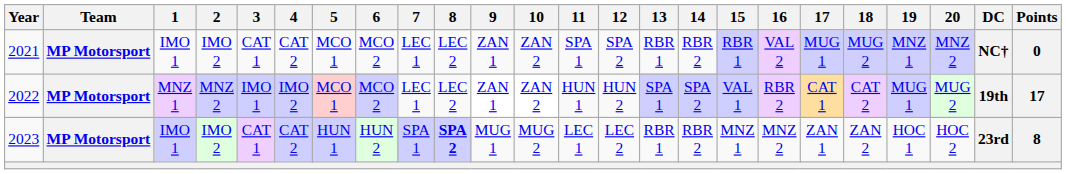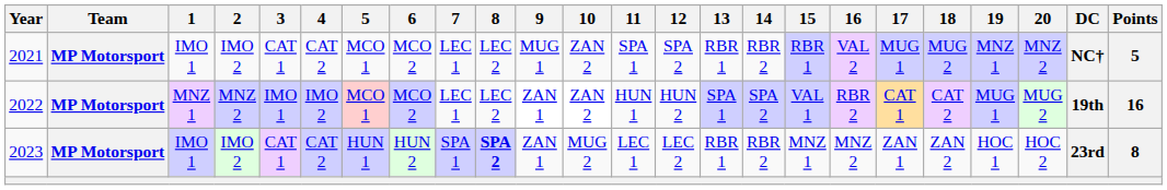 <table class="wikitable" style="text-align:center; font-size:85%">
 <tr>
 <th>Year</th>
 <th>Team</th>
 <th>1</th>
 <th>2</th>
 <th>3</th>
 <th>4</th>
 <th>5</th>
 <th>6</th>
 <th>7</th>
 <th>8</th>
 <th>9</th>
 <th>10</th>
 <th>11</th>
 <th>12</th>
 <th>13</th>
 <th>14</th>
 <th>15</th>
 <th>16</th>
 <th>17</th>
 <th>18</th>
 <th>19</th>
 <th>20</th>
 <th>DC</th>
 <th>Points</th>
 </tr>
 <tr>
 <td><a href='#'>2021</a></td>
 <th nowrap><a href='#'>MP Motorsport</a></th>
 <td style="background:#;"><a href='#'>IMO<br>1</a></td>
 <td style="background:#;"><a href='#'>IMO<br>2</a></td>
 <td style="background:#;"><a href='#'>CAT<br>1</a></td>
 <td style="background:#;"><a href='#'>CAT<br>2</a></td>
 <td style="background:#;"><a href='#'>MCO<br>1</a></td>
 <td style="background:#;"><a href='#'>MCO<br>2</a></td>
 <td style="background:#;"><a href='#'>LEC<br>1</a></td>
 <td style="background:#;"><a href='#'>LEC<br>2</a></td>
-<td style="background:#;"><a href='#'>ZAN<br>1</a></td>
+<td style="background:#;"><a href='#'>MUG<br>1</a></td>
 <td style="background:#;"><a href='#'>ZAN<br>2</a></td>
 <td style="background:#;"><a href='#'>SPA<br>1</a></td>
 <td style="background:#;"><a href='#'>SPA<br>2</a></td>
 <td style="background:#;"><a href='#'>RBR<br>1</a></td>
 <td style="background:#;"><a href='#'>RBR<br>2</a></td>
 <td style="background:#CFCFFF;"><a href='#'>RBR<br>1</a><br></td>
 <td style="background:#EFCFFF;"><a href='#'>VAL<br>2</a><br></td>
 <td style="background:#CFCFFF;"><a href='#'>MUG<br>1</a><br></td>
 <td style="background:#CFCFFF;"><a href='#'>MUG<br>2</a><br></td>
 <td style="background:#CFCFFF;"><a href='#'>MNZ<br>1</a><br></td>
 <td style="background:#CFCFFF;"><a href='#'>MNZ<br>2</a><br></td>
 <th>NC†</th>
-<th>0</th>
+<th>5</th>
 </tr>
 <tr>
 <td><a href='#'>2022</a></td>
 <th nowrap><a href='#'>MP Motorsport</a></th>
 <td style="background:#EFCFFF;"><a href='#'>MNZ<br>1</a><br></td>
 <td style="background:#CFCFFF;"><a href='#'>MNZ<br>2</a><br></td>
 <td style="background:#CFCFFF;"><a href='#'>IMO<br>1</a><br></td>
 <td style="background:#CFCFFF;"><a href='#'>IMO<br>2</a><br></td>
 <td style="background:#FFCFCF;"><a href='#'>MCO<br>1</a><br></td>
 <td style="background:#CFCFFF;"><a href='#'>MCO<br>2</a><br></td>
 <td style="background:#;"><a href='#'>LEC<br>1</a></td>
 <td style="background:#;"><a href='#'>LEC<br>2</a></td>
 <td style="background:#FFFFFF;"><a href='#'>ZAN<br>1</a><br></td>
 <td style="background:#FFFFFF;"><a href='#'>ZAN<br>2</a><br></td>
 <td style="background:#;"><a href='#'>HUN<br>1</a></td>
 <td style="background:#;"><a href='#'>HUN<br>2</a></td>
 <td style="background:#CFCFFF;"><a href='#'>SPA<br>1</a><br></td>
 <td style="background:#CFCFFF;"><a href='#'>SPA<br>2</a><br></td>
 <td style="background:#CFCFFF;"><a href='#'>VAL<br>1</a><br></td>
 <td style="background:#EFCFFF;"><a href='#'>RBR<br>2</a><br></td>
 <td style="background:#FFDF9F;"><a href='#'>CAT<br>1</a><br></td>
 <td style="background:#EFCFFF;"><a href='#'>CAT<br>2</a><br></td>
 <td style="background:#CFCFFF;"><a href='#'>MUG<br>1</a><br></td>
 <td style="background:#DFFFDF;"><a href='#'>MUG<br>2</a><br></td>
 <th>19th</th>
-<th>17</th>
+<th>16</th>
 </tr>
 <tr>
 <td><a href='#'>2023</a></td>
 <th nowrap><a href='#'>MP Motorsport</a></th>
 <td style="background:#CFCFFF;"><a href='#'>IMO<br>1</a><br></td>
 <td style="background:#DFFFDF;"><a href='#'>IMO<br>2</a><br></td>
 <td style="background:#EFCFFF;"><a href='#'>CAT<br>1</a><br></td>
 <td style="background:#CFCFFF;"><a href='#'>CAT<br>2</a><br></td>
 <td style="background:#CFCFFF;"><a href='#'>HUN<br>1</a><br></td>
 <td style="background:#DFFFDF;"><a href='#'>HUN<br>2</a><br></td>
 <td style="background:#CFCFFF;"><a href='#'>SPA<br>1</a><br></td>
 <td style="background:#CFCFFF;"><strong><a href='#'>SPA<br>2</a><br></strong></td>
-<td style="background:#;"><a href='#'>MUG<br>1</a></td>
+<td style="background:#;"><a href='#'>ZAN<br>1</a></td>
 <td style="background:#;"><a href='#'>MUG<br>2</a></td>
 <td style="background:#;"><a href='#'>LEC<br>1</a></td>
 <td style="background:#;"><a href='#'>LEC<br>2</a></td>
 <td style="background:#;"><a href='#'>RBR<br>1</a></td>
 <td style="background:#;"><a href='#'>RBR<br>2</a></td>
 <td style="background:#;"><a href='#'>MNZ<br>1</a></td>
 <td style="background:#;"><a href='#'>MNZ<br>2</a></td>
 <td style="background:#;"><a href='#'>ZAN<br>1</a></td>
 <td style="background:#;"><a href='#'>ZAN<br>2</a></td>
 <td style="background:#;"><a href='#'>HOC<br>1</a></td>
 <td style="background:#;"><a href='#'>HOC<br>2</a></td>
 <th>23rd</th>
 <th>8</th>
 </tr>
 <tr>
 <th colspan="24"></th>
 </tr>
 </table>
